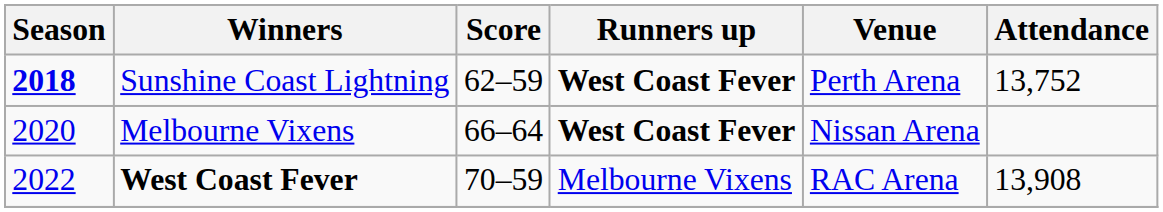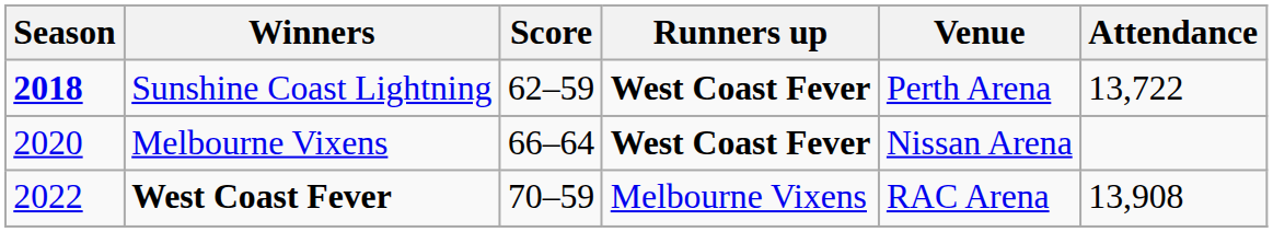 <table class="wikitable collapsible">
 <tr>
 <th>Season</th>
 <th>Winners</th>
 <th>Score</th>
 <th>Runners up</th>
 <th>Venue</th>
 <th>Attendance</th>
 </tr>
 <tr>
 <td><strong><a href='#'>2018</a></strong></td>
 <td><a href='#'>Sunshine Coast Lightning</a></td>
 <td>62–59</td>
 <td><strong>West Coast Fever</strong></td>
 <td><a href='#'>Perth Arena</a></td>
-<td>13,752</td>
+<td>13,722</td>
 </tr>
 <tr>
 <td><a href='#'>2020</a></td>
 <td><a href='#'>Melbourne Vixens</a></td>
 <td>66–64</td>
 <td><strong>West Coast Fever</strong></td>
 <td><a href='#'>Nissan Arena</a></td>
 <td></td>
 </tr>
 <tr>
 <td><a href='#'>2022</a></td>
 <td><strong>West Coast Fever</strong></td>
 <td>70–59</td>
 <td><a href='#'>Melbourne Vixens</a></td>
 <td><a href='#'>RAC Arena</a></td>
 <td>13,908</td>
 </tr>
 <tr>
 </tr>
 </table>
